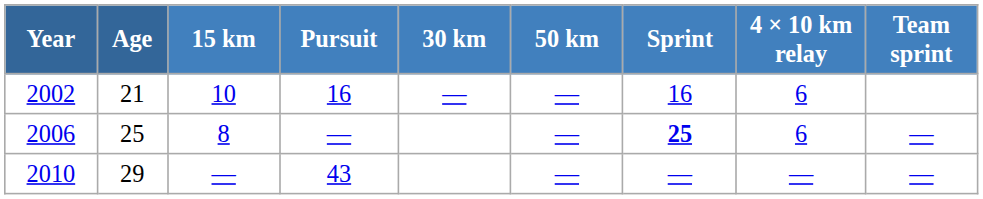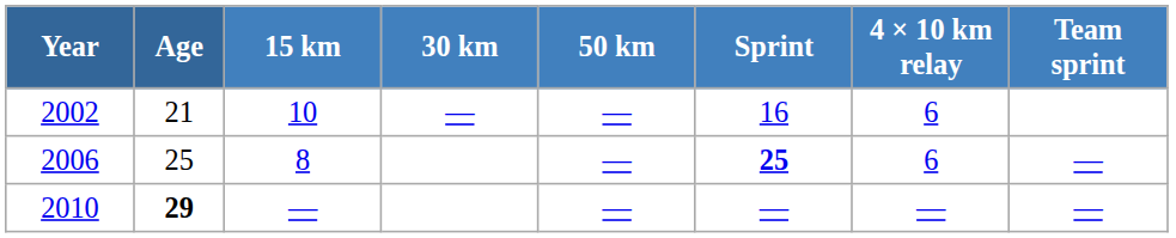 <table class="wikitable" style="font-size:95%; text-align:center; border:grey solid 1px; border-collapse:collapse; background:#ffffff;">
 <tr>
 <th style="background-color:#369; color:white; width:60px;"> Year </th>
 <th style="background-color:#369; color:white; width:40px;"> Age </th>
 <th style="background-color:#4180be; color:white; width:75px;"> 15 km </th>
-<th style="background-color:#4180be; color:white; width:75px;"> Pursuit </th>
 <th style="background-color:#4180be; color:white; width:75px;"> 30 km </th>
 <th style="background-color:#4180be; color:white; width:75px;"> 50 km </th>
 <th style="background-color:#4180be; color:white; width:75px;"> Sprint </th>
 <th style="background-color:#4180be; color:white; width:75px;"> 4 × 10 km <br> relay </th>
 <th style="background-color:#4180be; color:white; width:75px;"> Team <br> sprint </th>
 </tr>
 <tr>
 <td><a href='#'>2002</a></td>
 <td>21</td>
 <td><a href='#'>10</a></td>
-<td><a href='#'>16</a></td>
 <td><a href='#'>—</a></td>
 <td><a href='#'>—</a></td>
 <td><a href='#'>16</a></td>
 <td><a href='#'>6</a></td>
 <td></td>
 </tr>
 <tr>
 <td><a href='#'>2006</a></td>
 <td>25</td>
 <td><a href='#'>8</a></td>
-<td><a href='#'>—</a></td>
 <td></td>
 <td><a href='#'>—</a></td>
 <td><strong><a href='#'>25</a></strong></td>
 <td><a href='#'>6</a></td>
 <td><a href='#'>—</a></td>
 </tr>
 <tr>
 <td><a href='#'>2010</a></td>
-<td>29</td>
+<td><strong>29</strong></td>
 <td><a href='#'>—</a></td>
-<td><a href='#'>43</a></td>
 <td></td>
 <td><a href='#'>—</a></td>
 <td><a href='#'>—</a></td>
 <td><a href='#'>—</a></td>
 <td><a href='#'>—</a></td>
 </tr>
 </table>
